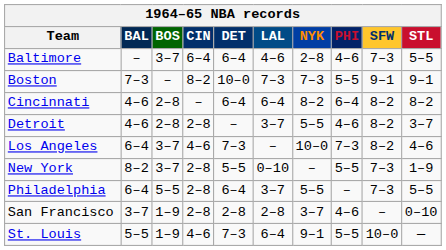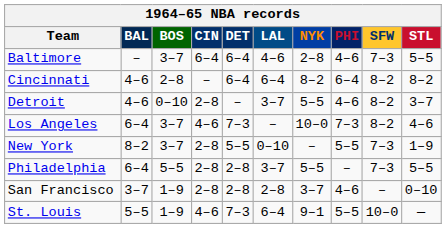 <table class="wikitable" style="font-size:95%; text-align:center;">
 <tr>
 <th colspan=10>1964–65 NBA records</th>
 </tr>
 <tr>
 <th width=100>Team</th>
 <th style="background:#002854;color:#FFFFFF;width=35">BAL</th>
 <th style="background:#006400;color:#FFFFFF;width=35">BOS</th>
 <th style="background:#012F6B;color:#FFFFFF;width=35">CIN</th>
 <th style="background:#012F6B;color:#FFFFFF;width=35">DET</th>
 <th style="background:#004B87;color:#FFFFFF;width=35">LAL</th>
 <th style="background:#003EA4;color:#FF8C00;width=35">NYK</th>
 <th style="background:#012268;color:#C90F2E;width=35">PHI</th>
 <th style="background:#FFC62C;color:#012F6B;width=35">SFW</th>
 <th style="background:#C90F2E;color:#FFFFFF;width=35">STL</th>
 </tr>
 <tr>
 <td style="text-align:left;"><a href='#'>Baltimore</a></td>
 <td>–</td>
 <td>3–7</td>
 <td>6–4</td>
 <td>6–4</td>
 <td>4–6</td>
 <td>2–8</td>
 <td>4–6</td>
 <td>7–3</td>
 <td>5–5</td>
 </tr>
 <tr>
-<td style="text-align:left;"><a href='#'>Boston</a></td>
-<td>7–3</td>
-<td>–</td>
-<td>8–2</td>
-<td>10–0</td>
-<td>7–3</td>
-<td>7–3</td>
-<td>5–5</td>
-<td>9–1</td>
-<td>9–1</td>
-</tr>
-<tr>
 <td style="text-align:left;"><a href='#'>Cincinnati</a></td>
 <td>4–6</td>
 <td>2–8</td>
 <td>–</td>
 <td>6–4</td>
 <td>6–4</td>
 <td>8–2</td>
 <td>6–4</td>
 <td>8–2</td>
 <td>8–2</td>
 </tr>
 <tr>
 <td style="text-align:left;"><a href='#'>Detroit</a></td>
 <td>4–6</td>
-<td>2–8</td>
+<td>0–10</td>
 <td>2–8</td>
 <td>–</td>
 <td>3–7</td>
 <td>5–5</td>
 <td>4–6</td>
 <td>8–2</td>
 <td>3–7</td>
 </tr>
 <tr>
 <td style="text-align:left;"><a href='#'>Los Angeles</a></td>
 <td>6–4</td>
 <td>3–7</td>
 <td>4–6</td>
 <td>7–3</td>
 <td>–</td>
 <td>10–0</td>
 <td>7–3</td>
 <td>8–2</td>
 <td>4–6</td>
 </tr>
 <tr>
 <td style="text-align:left;"><a href='#'>New York</a></td>
 <td>8–2</td>
 <td>3–7</td>
 <td>2–8</td>
 <td>5–5</td>
 <td>0–10</td>
 <td>–</td>
 <td>5–5</td>
 <td>7–3</td>
 <td>1–9</td>
 </tr>
 <tr>
 <td style="text-align:left;"><a href='#'>Philadelphia</a></td>
 <td>6–4</td>
 <td>5–5</td>
 <td>2–8</td>
-<td>6–4</td>
+<td>2–8</td>
 <td>3–7</td>
 <td>5–5</td>
 <td>–</td>
 <td>7–3</td>
 <td>5–5</td>
 </tr>
 <tr>
 <td style="text-align:left;">San Francisco</td>
 <td>3–7</td>
 <td>1–9</td>
 <td>2–8</td>
 <td>2–8</td>
 <td>2–8</td>
 <td>3–7</td>
 <td>4–6</td>
 <td>–</td>
 <td>0–10</td>
 </tr>
 <tr>
 <td style="text-align:left;"><a href='#'>St. Louis</a></td>
 <td>5–5</td>
 <td>1–9</td>
 <td>4–6</td>
 <td>7–3</td>
 <td>6–4</td>
 <td>9–1</td>
 <td>5–5</td>
 <td>10–0</td>
 <td>—</td>
 </tr>
 </table>
